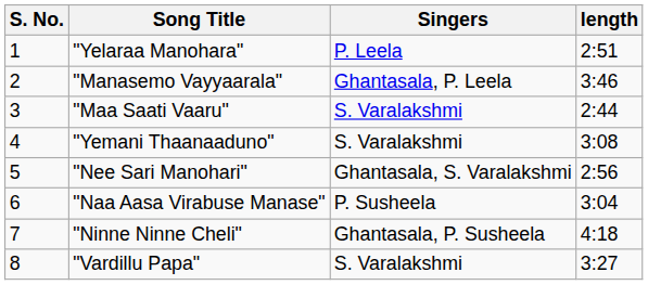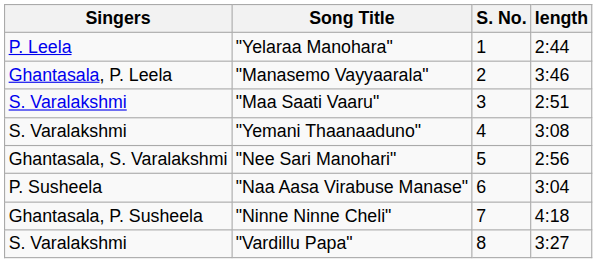 <table class="wikitable">
 <tr>
+<th>Singers</th>
+<th>Song Title</th>
 <th>S. No.</th>
-<th>Song Title</th>
-<th>Singers</th>
 <th>length</th>
 </tr>
 <tr>
+<td><a href='#'>P. Leela</a></td>
+<td>"Yelaraa Manohara"</td>
 <td>1</td>
-<td>"Yelaraa Manohara"</td>
-<td><a href='#'>P. Leela</a></td>
+<td>2:44</td>
+</tr>
+<tr>
+<td><a href='#'>Ghantasala</a>, P. Leela</td>
+<td>"Manasemo Vayyaarala"</td>
+<td>2</td>
+<td>3:46</td>
+</tr>
+<tr>
+<td><a href='#'>S. Varalakshmi</a></td>
+<td>"Maa Saati Vaaru"</td>
+<td>3</td>
 <td>2:51</td>
 </tr>
 <tr>
-<td>2</td>
-<td>"Manasemo Vayyaarala"</td>
-<td><a href='#'>Ghantasala</a>, P. Leela</td>
-<td>3:46</td>
-</tr>
-<tr>
-<td>3</td>
-<td>"Maa Saati Vaaru"</td>
-<td><a href='#'>S. Varalakshmi</a></td>
-<td>2:44</td>
-</tr>
-<tr>
+<td>S. Varalakshmi</td>
+<td>"Yemani Thaanaaduno"</td>
 <td>4</td>
-<td>"Yemani Thaanaaduno"</td>
-<td>S. Varalakshmi</td>
 <td>3:08</td>
 </tr>
 <tr>
+<td>Ghantasala, S. Varalakshmi</td>
+<td>"Nee Sari Manohari"</td>
 <td>5</td>
-<td>"Nee Sari Manohari"</td>
-<td>Ghantasala, S. Varalakshmi</td>
 <td>2:56</td>
 </tr>
 <tr>
+<td>P. Susheela</td>
+<td>"Naa Aasa Virabuse Manase"</td>
 <td>6</td>
-<td>"Naa Aasa Virabuse Manase"</td>
-<td>P. Susheela</td>
 <td>3:04</td>
 </tr>
 <tr>
+<td>Ghantasala, P. Susheela</td>
+<td>"Ninne Ninne Cheli"</td>
 <td>7</td>
-<td>"Ninne Ninne Cheli"</td>
-<td>Ghantasala, P. Susheela</td>
 <td>4:18</td>
 </tr>
 <tr>
+<td>S. Varalakshmi</td>
+<td>"Vardillu Papa"</td>
 <td>8</td>
-<td>"Vardillu Papa"</td>
-<td>S. Varalakshmi</td>
 <td>3:27</td>
 </tr>
 </table>
